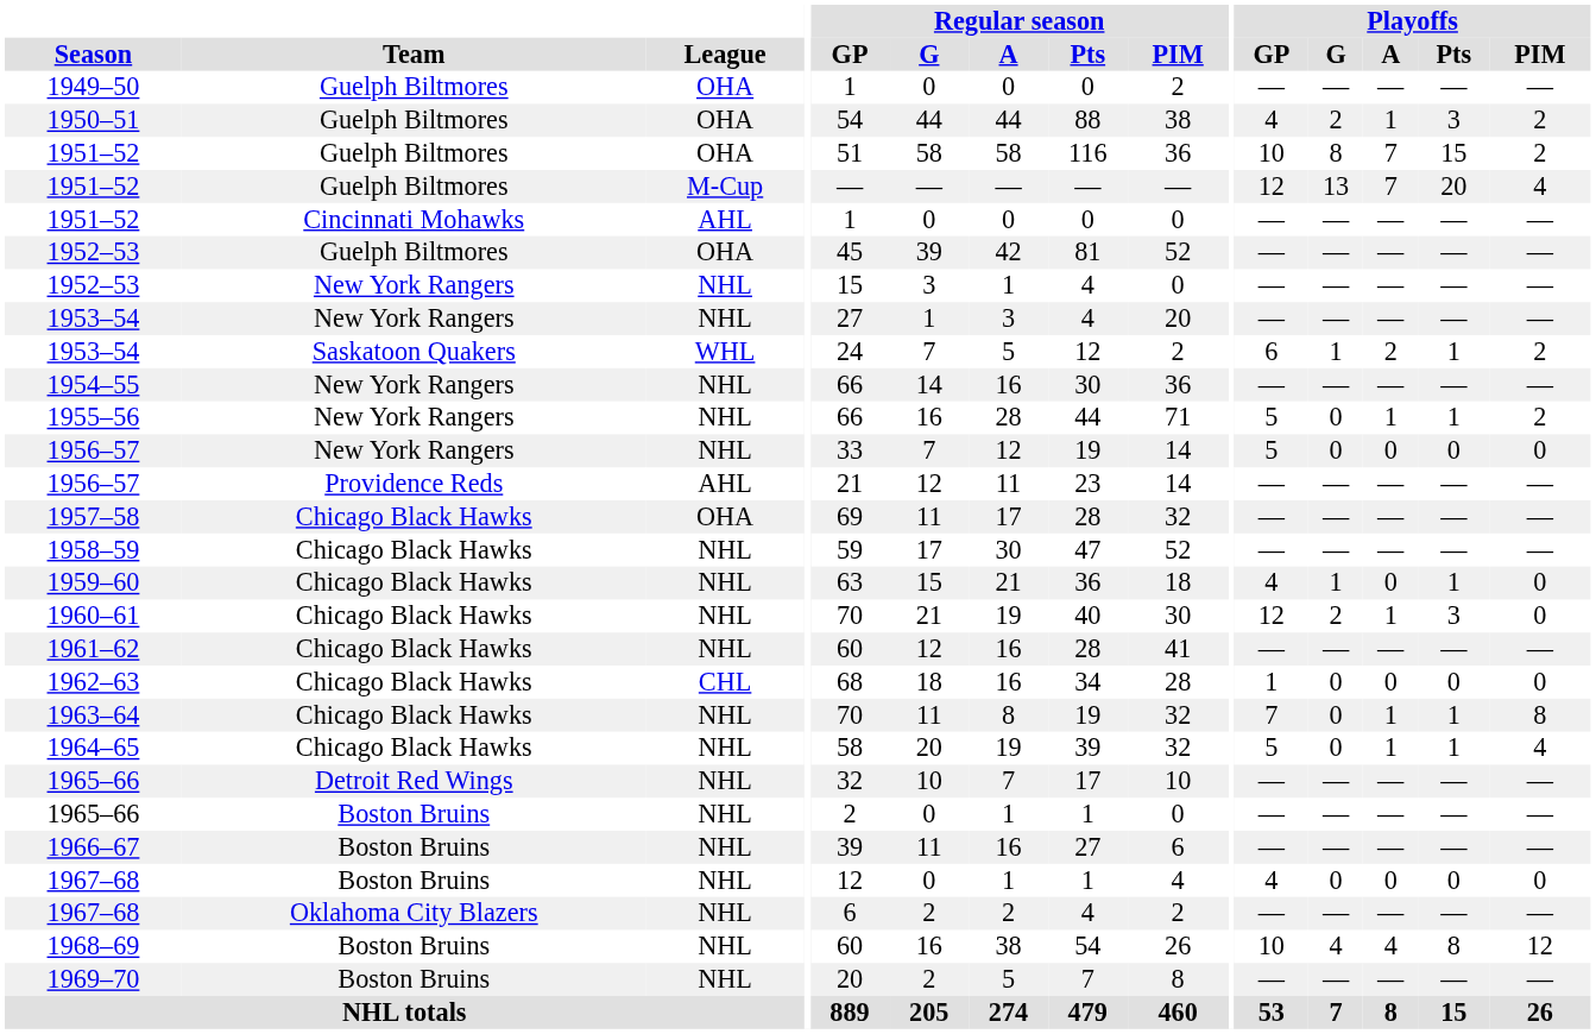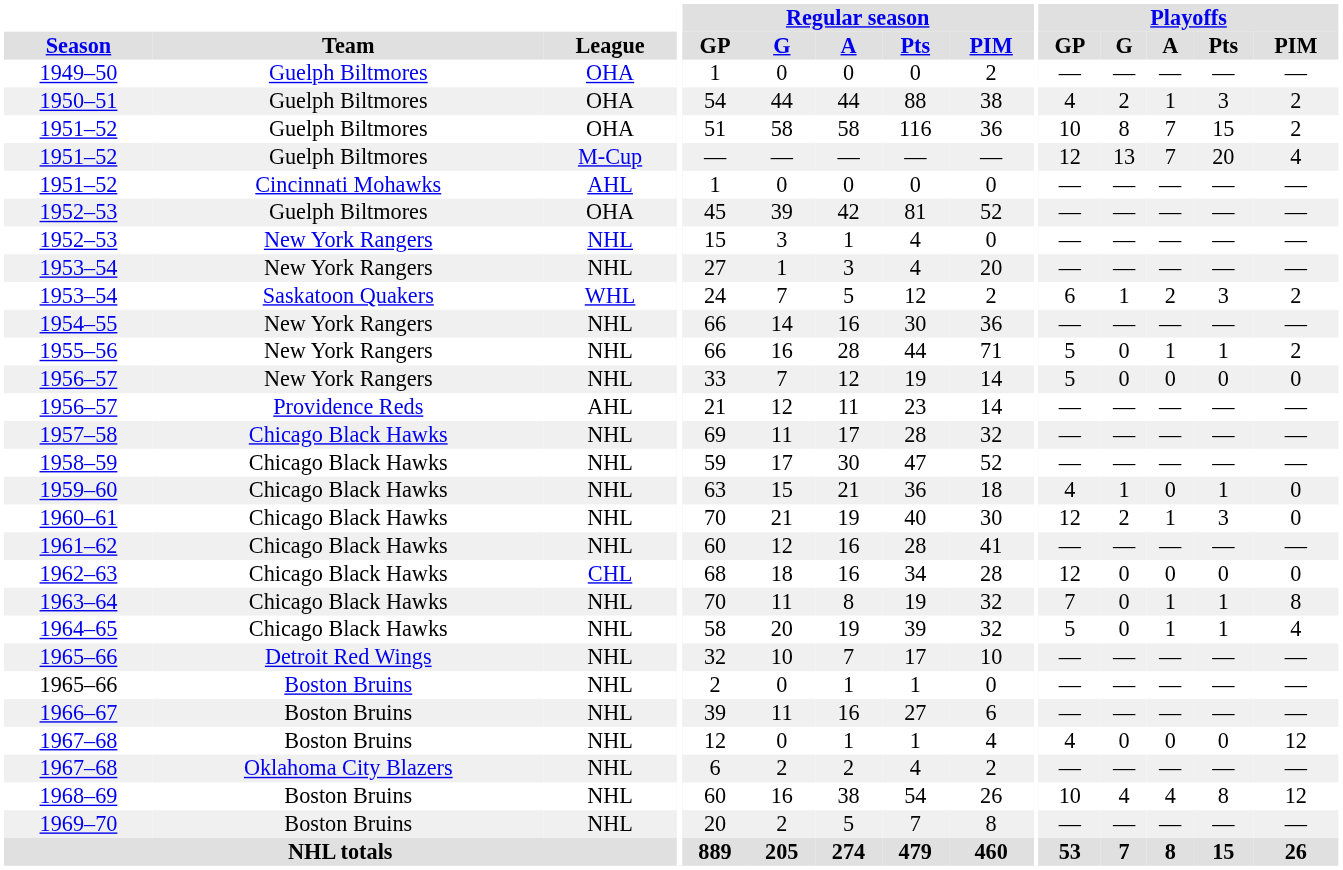 <table border="0" cellpadding="1" cellspacing="0" style="text-align:center; width:60em">
 <tr bgcolor="#e0e0e0">
 <th colspan="3" bgcolor="#ffffff"></th>
 <th rowspan="100" bgcolor="#ffffff"></th>
 <th colspan="5"><a href='#'>Regular season</a></th>
 <th rowspan="100" bgcolor="#ffffff"></th>
 <th colspan="5"><a href='#'>Playoffs</a></th>
 </tr>
 <tr bgcolor="#e0e0e0">
 <th><a href='#'>Season</a></th>
 <th>Team</th>
 <th>League</th>
 <th>GP</th>
 <th><a href='#'>G</a></th>
 <th><a href='#'>A</a></th>
 <th><a href='#'>Pts</a></th>
 <th><a href='#'>PIM</a></th>
 <th>GP</th>
 <th>G</th>
 <th>A</th>
 <th>Pts</th>
 <th>PIM</th>
 </tr>
 <tr>
 <td><a href='#'>1949–50</a></td>
 <td><a href='#'>Guelph Biltmores</a></td>
 <td><a href='#'>OHA</a></td>
 <td>1</td>
 <td>0</td>
 <td>0</td>
 <td>0</td>
 <td>2</td>
 <td>—</td>
 <td>—</td>
 <td>—</td>
 <td>—</td>
 <td>—</td>
 </tr>
 <tr bgcolor="#f0f0f0">
 <td><a href='#'>1950–51</a></td>
 <td>Guelph Biltmores</td>
 <td>OHA</td>
 <td>54</td>
 <td>44</td>
 <td>44</td>
 <td>88</td>
 <td>38</td>
 <td>4</td>
 <td>2</td>
 <td>1</td>
 <td>3</td>
 <td>2</td>
 </tr>
 <tr>
 <td><a href='#'>1951–52</a></td>
 <td>Guelph Biltmores</td>
 <td>OHA</td>
 <td>51</td>
 <td>58</td>
 <td>58</td>
 <td>116</td>
 <td>36</td>
 <td>10</td>
 <td>8</td>
 <td>7</td>
 <td>15</td>
 <td>2</td>
 </tr>
 <tr bgcolor="#f0f0f0">
 <td><a href='#'>1951–52</a></td>
 <td>Guelph Biltmores</td>
 <td><a href='#'>M-Cup</a></td>
 <td>—</td>
 <td>—</td>
 <td>—</td>
 <td>—</td>
 <td>—</td>
 <td>12</td>
 <td>13</td>
 <td>7</td>
 <td>20</td>
 <td>4</td>
 </tr>
 <tr>
 <td><a href='#'>1951–52</a></td>
 <td><a href='#'>Cincinnati Mohawks</a></td>
 <td><a href='#'>AHL</a></td>
 <td>1</td>
 <td>0</td>
 <td>0</td>
 <td>0</td>
 <td>0</td>
 <td>—</td>
 <td>—</td>
 <td>—</td>
 <td>—</td>
 <td>—</td>
 </tr>
 <tr bgcolor="#f0f0f0">
 <td><a href='#'>1952–53</a></td>
 <td>Guelph Biltmores</td>
 <td>OHA</td>
 <td>45</td>
 <td>39</td>
 <td>42</td>
 <td>81</td>
 <td>52</td>
 <td>—</td>
 <td>—</td>
 <td>—</td>
 <td>—</td>
 <td>—</td>
 </tr>
 <tr>
 <td><a href='#'>1952–53</a></td>
 <td><a href='#'>New York Rangers</a></td>
 <td><a href='#'>NHL</a></td>
 <td>15</td>
 <td>3</td>
 <td>1</td>
 <td>4</td>
 <td>0</td>
 <td>—</td>
 <td>—</td>
 <td>—</td>
 <td>—</td>
 <td>—</td>
 </tr>
 <tr bgcolor="#f0f0f0">
 <td><a href='#'>1953–54</a></td>
 <td>New York Rangers</td>
 <td>NHL</td>
 <td>27</td>
 <td>1</td>
 <td>3</td>
 <td>4</td>
 <td>20</td>
 <td>—</td>
 <td>—</td>
 <td>—</td>
 <td>—</td>
 <td>—</td>
 </tr>
 <tr>
 <td><a href='#'>1953–54</a></td>
 <td><a href='#'>Saskatoon Quakers</a></td>
 <td><a href='#'>WHL</a></td>
 <td>24</td>
 <td>7</td>
 <td>5</td>
 <td>12</td>
 <td>2</td>
 <td>6</td>
 <td>1</td>
 <td>2</td>
-<td>1</td>
+<td>3</td>
 <td>2</td>
 </tr>
 <tr bgcolor="#f0f0f0">
 <td><a href='#'>1954–55</a></td>
 <td>New York Rangers</td>
 <td>NHL</td>
 <td>66</td>
 <td>14</td>
 <td>16</td>
 <td>30</td>
 <td>36</td>
 <td>—</td>
 <td>—</td>
 <td>—</td>
 <td>—</td>
 <td>—</td>
 </tr>
 <tr>
 <td><a href='#'>1955–56</a></td>
 <td>New York Rangers</td>
 <td>NHL</td>
 <td>66</td>
 <td>16</td>
 <td>28</td>
 <td>44</td>
 <td>71</td>
 <td>5</td>
 <td>0</td>
 <td>1</td>
 <td>1</td>
 <td>2</td>
 </tr>
 <tr bgcolor="#f0f0f0">
 <td><a href='#'>1956–57</a></td>
 <td>New York Rangers</td>
 <td>NHL</td>
 <td>33</td>
 <td>7</td>
 <td>12</td>
 <td>19</td>
 <td>14</td>
 <td>5</td>
 <td>0</td>
 <td>0</td>
 <td>0</td>
 <td>0</td>
 </tr>
 <tr>
 <td><a href='#'>1956–57</a></td>
 <td><a href='#'>Providence Reds</a></td>
 <td>AHL</td>
 <td>21</td>
 <td>12</td>
 <td>11</td>
 <td>23</td>
 <td>14</td>
 <td>—</td>
 <td>—</td>
 <td>—</td>
 <td>—</td>
 <td>—</td>
 </tr>
 <tr bgcolor="#f0f0f0">
 <td><a href='#'>1957–58</a></td>
 <td><a href='#'>Chicago Black Hawks</a></td>
-<td>OHA</td>
+<td>NHL</td>
 <td>69</td>
 <td>11</td>
 <td>17</td>
 <td>28</td>
 <td>32</td>
 <td>—</td>
 <td>—</td>
 <td>—</td>
 <td>—</td>
 <td>—</td>
 </tr>
 <tr>
 <td><a href='#'>1958–59</a></td>
 <td>Chicago Black Hawks</td>
 <td>NHL</td>
 <td>59</td>
 <td>17</td>
 <td>30</td>
 <td>47</td>
 <td>52</td>
 <td>—</td>
 <td>—</td>
 <td>—</td>
 <td>—</td>
 <td>—</td>
 </tr>
 <tr bgcolor="#f0f0f0">
 <td><a href='#'>1959–60</a></td>
 <td>Chicago Black Hawks</td>
 <td>NHL</td>
 <td>63</td>
 <td>15</td>
 <td>21</td>
 <td>36</td>
 <td>18</td>
 <td>4</td>
 <td>1</td>
 <td>0</td>
 <td>1</td>
 <td>0</td>
 </tr>
 <tr>
 <td><a href='#'>1960–61</a></td>
 <td>Chicago Black Hawks</td>
 <td>NHL</td>
 <td>70</td>
 <td>21</td>
 <td>19</td>
 <td>40</td>
 <td>30</td>
 <td>12</td>
 <td>2</td>
 <td>1</td>
 <td>3</td>
 <td>0</td>
 </tr>
 <tr bgcolor="#f0f0f0">
 <td><a href='#'>1961–62</a></td>
 <td>Chicago Black Hawks</td>
 <td>NHL</td>
 <td>60</td>
 <td>12</td>
 <td>16</td>
 <td>28</td>
 <td>41</td>
 <td>—</td>
 <td>—</td>
 <td>—</td>
 <td>—</td>
 <td>—</td>
 </tr>
 <tr>
 <td><a href='#'>1962–63</a></td>
 <td>Chicago Black Hawks</td>
 <td><a href='#'>CHL</a></td>
 <td>68</td>
 <td>18</td>
 <td>16</td>
 <td>34</td>
 <td>28</td>
-<td>1</td>
+<td>12</td>
 <td>0</td>
 <td>0</td>
 <td>0</td>
 <td>0</td>
 </tr>
 <tr bgcolor="#f0f0f0">
 <td><a href='#'>1963–64</a></td>
 <td>Chicago Black Hawks</td>
 <td>NHL</td>
 <td>70</td>
 <td>11</td>
 <td>8</td>
 <td>19</td>
 <td>32</td>
 <td>7</td>
 <td>0</td>
 <td>1</td>
 <td>1</td>
 <td>8</td>
 </tr>
 <tr>
 <td><a href='#'>1964–65</a></td>
 <td>Chicago Black Hawks</td>
 <td>NHL</td>
 <td>58</td>
 <td>20</td>
 <td>19</td>
 <td>39</td>
 <td>32</td>
 <td>5</td>
 <td>0</td>
 <td>1</td>
 <td>1</td>
 <td>4</td>
 </tr>
 <tr bgcolor="#f0f0f0">
 <td><a href='#'>1965–66</a></td>
 <td><a href='#'>Detroit Red Wings</a></td>
 <td>NHL</td>
 <td>32</td>
 <td>10</td>
 <td>7</td>
 <td>17</td>
 <td>10</td>
 <td>—</td>
 <td>—</td>
 <td>—</td>
 <td>—</td>
 <td>—</td>
 </tr>
 <tr>
 <td>1965–66</td>
 <td><a href='#'>Boston Bruins</a></td>
 <td>NHL</td>
 <td>2</td>
 <td>0</td>
 <td>1</td>
 <td>1</td>
 <td>0</td>
 <td>—</td>
 <td>—</td>
 <td>—</td>
 <td>—</td>
 <td>—</td>
 </tr>
 <tr bgcolor="#f0f0f0">
 <td><a href='#'>1966–67</a></td>
 <td>Boston Bruins</td>
 <td>NHL</td>
 <td>39</td>
 <td>11</td>
 <td>16</td>
 <td>27</td>
 <td>6</td>
 <td>—</td>
 <td>—</td>
 <td>—</td>
 <td>—</td>
 <td>—</td>
 </tr>
 <tr>
 <td><a href='#'>1967–68</a></td>
 <td>Boston Bruins</td>
 <td>NHL</td>
 <td>12</td>
 <td>0</td>
 <td>1</td>
 <td>1</td>
 <td>4</td>
 <td>4</td>
 <td>0</td>
 <td>0</td>
 <td>0</td>
-<td>0</td>
+<td>12</td>
 </tr>
 <tr bgcolor="#f0f0f0">
 <td><a href='#'>1967–68</a></td>
 <td><a href='#'>Oklahoma City Blazers</a></td>
 <td>NHL</td>
 <td>6</td>
 <td>2</td>
 <td>2</td>
 <td>4</td>
 <td>2</td>
 <td>—</td>
 <td>—</td>
 <td>—</td>
 <td>—</td>
 <td>—</td>
 </tr>
 <tr>
 <td><a href='#'>1968–69</a></td>
 <td>Boston Bruins</td>
 <td>NHL</td>
 <td>60</td>
 <td>16</td>
 <td>38</td>
 <td>54</td>
 <td>26</td>
 <td>10</td>
 <td>4</td>
 <td>4</td>
 <td>8</td>
 <td>12</td>
 </tr>
 <tr bgcolor="#f0f0f0">
 <td><a href='#'>1969–70</a></td>
 <td>Boston Bruins</td>
 <td>NHL</td>
 <td>20</td>
 <td>2</td>
 <td>5</td>
 <td>7</td>
 <td>8</td>
 <td>—</td>
 <td>—</td>
 <td>—</td>
 <td>—</td>
 <td>—</td>
 </tr>
 <tr bgcolor="#e0e0e0">
 <th colspan="3">NHL totals</th>
 <th>889</th>
 <th>205</th>
 <th>274</th>
 <th>479</th>
 <th>460</th>
 <th>53</th>
 <th>7</th>
 <th>8</th>
 <th>15</th>
 <th>26</th>
 </tr>
 </table>
